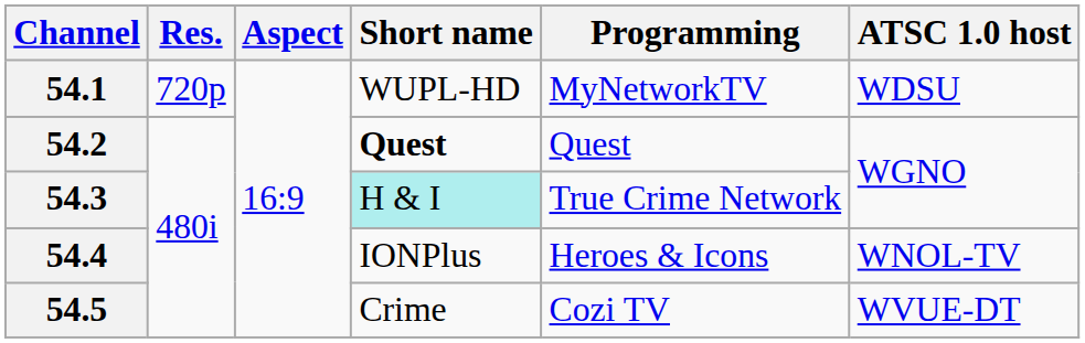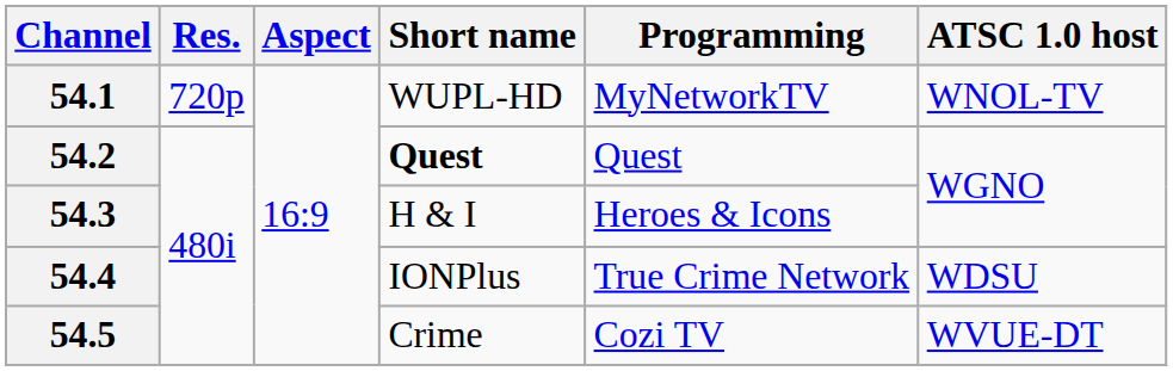 <table class="wikitable">
 <tr>
 <th scope = "col"><a href='#'>Channel</a></th>
 <th scope = "col"><a href='#'>Res.</a></th>
 <th scope = "col"><a href='#'>Aspect</a></th>
 <th scope = "col">Short name</th>
 <th scope = "col">Programming</th>
 <th scope = "col">ATSC 1.0 host</th>
 </tr>
 <tr>
 <th scope = "row">54.1</th>
 <td><a href='#'>720p</a></td>
 <td rowspan=5><a href='#'>16:9</a></td>
 <td>WUPL-HD</td>
 <td><a href='#'>MyNetworkTV</a></td>
-<td><a href='#'>WDSU</a></td>
+<td><a href='#'>WNOL-TV</a></td>
 </tr>
 <tr>
 <th scope = "row">54.2</th>
 <td rowspan=4><a href='#'>480i</a></td>
 <td><strong>Quest</strong></td>
 <td><a href='#'>Quest</a></td>
 <td rowspan=2><a href='#'>WGNO</a></td>
 </tr>
 <tr>
 <th scope = "row">54.3</th>
-<td style="background: paleturquoise;">H & I</td>
-<td><a href='#'>True Crime Network</a></td>
+<td>H & I</td>
+<td><a href='#'>Heroes & Icons</a></td>
 </tr>
 <tr>
 <th scope = "row">54.4</th>
 <td>IONPlus</td>
-<td><a href='#'>Heroes & Icons</a></td>
-<td><a href='#'>WNOL-TV</a></td>
+<td><a href='#'>True Crime Network</a></td>
+<td><a href='#'>WDSU</a></td>
 </tr>
 <tr>
 <th scope = "row">54.5</th>
 <td>Crime</td>
 <td><a href='#'>Cozi TV</a></td>
 <td><a href='#'>WVUE-DT</a></td>
 </tr>
 </table>
